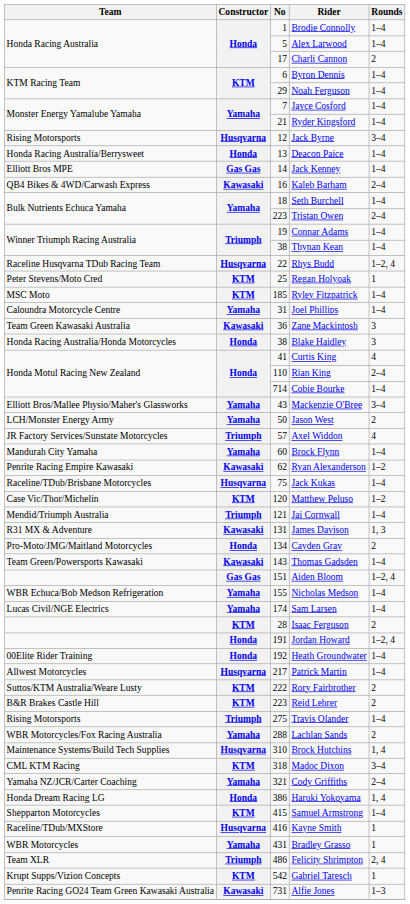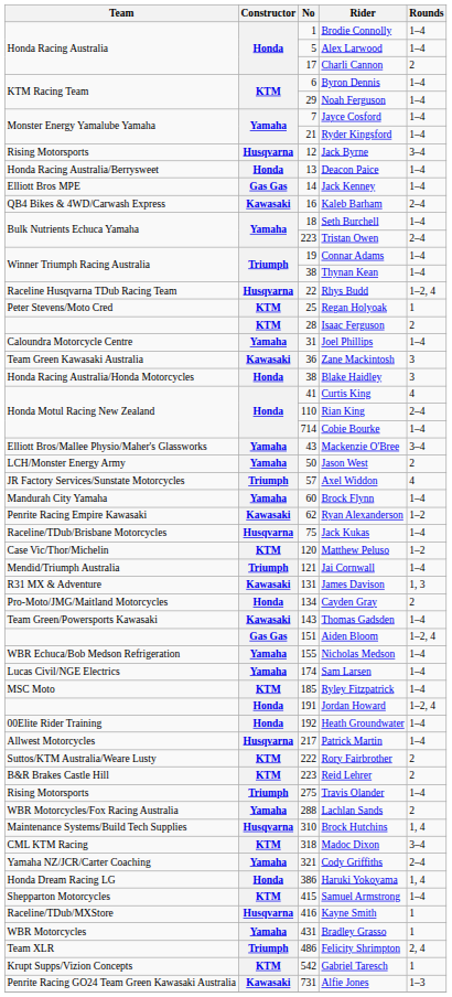 <table class="wikitable" style="font-size: 85%;">
 <tr>
 <th>Team</th>
 <th>Constructor</th>
 <th>No</th>
 <th>Rider</th>
 <th>Rounds</th>
 </tr>
 <tr>
 <td rowspan=3>Honda Racing Australia</td>
 <th rowspan=3><a href='#'>Honda</a></th>
 <td align="right">1</td>
 <td> <a href='#'>Brodie Connolly</a></td>
 <td>1–4</td>
 </tr>
 <tr>
 <td align="right">5</td>
 <td> <a href='#'>Alex Larwood</a></td>
 <td>1–4</td>
 </tr>
 <tr>
 <td align="right">17</td>
 <td> <a href='#'>Charli Cannon</a></td>
 <td>2</td>
 </tr>
 <tr>
 <td rowspan=2>KTM Racing Team</td>
 <th rowspan=2><a href='#'>KTM</a></th>
 <td align="right">6</td>
 <td> <a href='#'>Byron Dennis</a></td>
 <td>1–4</td>
 </tr>
 <tr>
 <td align="right">29</td>
 <td> <a href='#'>Noah Ferguson</a></td>
 <td>1–4</td>
 </tr>
 <tr>
 <td rowspan=2>Monster Energy Yamalube Yamaha</td>
 <th rowspan=2><a href='#'>Yamaha</a></th>
 <td align="right">7</td>
 <td> <a href='#'>Jayce Cosford</a></td>
 <td>1–4</td>
 </tr>
 <tr>
 <td align="right">21</td>
 <td> <a href='#'>Ryder Kingsford</a></td>
 <td>1–4</td>
 </tr>
 <tr>
 <td>Rising Motorsports</td>
 <th><a href='#'>Husqvarna</a></th>
 <td align="right">12</td>
 <td> <a href='#'>Jack Byrne</a></td>
 <td>3–4</td>
 </tr>
 <tr>
 <td>Honda Racing Australia/Berrysweet</td>
 <th><a href='#'>Honda</a></th>
 <td align="right">13</td>
 <td> <a href='#'>Deacon Paice</a></td>
 <td>1–4</td>
 </tr>
 <tr>
 <td>Elliott Bros MPE</td>
 <th><a href='#'>Gas Gas</a></th>
 <td align="right">14</td>
 <td> <a href='#'>Jack Kenney</a></td>
 <td>1–4</td>
 </tr>
 <tr>
 <td>QB4 Bikes & 4WD/Carwash Express</td>
 <th><a href='#'>Kawasaki</a></th>
 <td align="right">16</td>
 <td> <a href='#'>Kaleb Barham</a></td>
 <td>2–4</td>
 </tr>
 <tr>
 <td rowspan=2>Bulk Nutrients Echuca Yamaha</td>
 <th rowspan=2><a href='#'>Yamaha</a></th>
 <td align="right">18</td>
 <td> <a href='#'>Seth Burchell</a></td>
 <td>1–4</td>
 </tr>
 <tr>
 <td align="right">223</td>
 <td> <a href='#'>Tristan Owen</a></td>
 <td>2–4</td>
 </tr>
 <tr>
 <td rowspan=2>Winner Triumph Racing Australia</td>
 <th rowspan=2><a href='#'>Triumph</a></th>
 <td align="right">19</td>
 <td> <a href='#'>Connar Adams</a></td>
 <td>1–4</td>
 </tr>
 <tr>
 <td align="right">38</td>
 <td> <a href='#'>Thynan Kean</a></td>
 <td>1–4</td>
 </tr>
 <tr>
 <td>Raceline Husqvarna TDub Racing Team</td>
 <th><a href='#'>Husqvarna</a></th>
 <td align="right">22</td>
 <td> <a href='#'>Rhys Budd</a></td>
 <td>1–2, 4</td>
 </tr>
 <tr>
 <td>Peter Stevens/Moto Cred</td>
 <th><a href='#'>KTM</a></th>
 <td align="right">25</td>
 <td> <a href='#'>Regan Holyoak</a></td>
 <td>1</td>
 </tr>
 <tr>
-<td>MSC Moto</td>
+<td></td>
 <th><a href='#'>KTM</a></th>
-<td align="right">185</td>
-<td> <a href='#'>Ryley Fitzpatrick</a></td>
-<td>1–4</td>
+<td align="right">28</td>
+<td> <a href='#'>Isaac Ferguson</a></td>
+<td>2</td>
 </tr>
 <tr>
 <td>Caloundra Motorcycle Centre</td>
 <th><a href='#'>Yamaha</a></th>
 <td align="right">31</td>
 <td> <a href='#'>Joel Phillips</a></td>
 <td>1–4</td>
 </tr>
 <tr>
 <td>Team Green Kawasaki Australia</td>
 <th><a href='#'>Kawasaki</a></th>
 <td align="right">36</td>
 <td> <a href='#'>Zane Mackintosh</a></td>
 <td>3</td>
 </tr>
 <tr>
 <td>Honda Racing Australia/Honda Motorcycles</td>
 <th><a href='#'>Honda</a></th>
 <td align="right">38</td>
 <td> <a href='#'>Blake Haidley</a></td>
 <td>3</td>
 </tr>
 <tr>
 <td rowspan=3>Honda Motul Racing New Zealand</td>
 <th rowspan=3><a href='#'>Honda</a></th>
 <td align="right">41</td>
 <td> <a href='#'>Curtis King</a></td>
 <td>4</td>
 </tr>
 <tr>
 <td align="right">110</td>
 <td> <a href='#'>Rian King</a></td>
 <td>2–4</td>
 </tr>
 <tr>
 <td align="right">714</td>
 <td> <a href='#'>Cobie Bourke</a></td>
 <td>1–4</td>
 </tr>
 <tr>
 <td>Elliott Bros/Mallee Physio/Maher's Glassworks</td>
 <th><a href='#'>Yamaha</a></th>
 <td align="right">43</td>
 <td> <a href='#'>Mackenzie O'Bree</a></td>
 <td>3–4</td>
 </tr>
 <tr>
 <td>LCH/Monster Energy Army</td>
 <th><a href='#'>Yamaha</a></th>
 <td align="right">50</td>
 <td> <a href='#'>Jason West</a></td>
 <td>2</td>
 </tr>
 <tr>
 <td>JR Factory Services/Sunstate Motorcycles</td>
 <th><a href='#'>Triumph</a></th>
 <td align="right">57</td>
 <td> <a href='#'>Axel Widdon</a></td>
 <td>4</td>
 </tr>
 <tr>
 <td>Mandurah City Yamaha</td>
 <th><a href='#'>Yamaha</a></th>
 <td align="right">60</td>
 <td> <a href='#'>Brock Flynn</a></td>
 <td>1–4</td>
 </tr>
 <tr>
 <td>Penrite Racing Empire Kawasaki</td>
 <th><a href='#'>Kawasaki</a></th>
 <td align="right">62</td>
 <td> <a href='#'>Ryan Alexanderson</a></td>
 <td>1–2</td>
 </tr>
 <tr>
 <td>Raceline/TDub/Brisbane Motorcycles</td>
 <th><a href='#'>Husqvarna</a></th>
 <td align="right">75</td>
 <td> <a href='#'>Jack Kukas</a></td>
 <td>1–4</td>
 </tr>
 <tr>
 <td>Case Vic/Thor/Michelin</td>
 <th><a href='#'>KTM</a></th>
 <td align="right">120</td>
 <td> <a href='#'>Matthew Peluso</a></td>
 <td>1–2</td>
 </tr>
 <tr>
 <td>Mendid/Triumph Australia</td>
 <th><a href='#'>Triumph</a></th>
 <td align="right">121</td>
 <td> <a href='#'>Jai Cornwall</a></td>
 <td>1–4</td>
 </tr>
 <tr>
 <td>R31 MX & Adventure</td>
 <th><a href='#'>Kawasaki</a></th>
 <td align="right">131</td>
 <td> <a href='#'>James Davison</a></td>
 <td>1, 3</td>
 </tr>
 <tr>
 <td>Pro-Moto/JMG/Maitland Motorcycles</td>
 <th><a href='#'>Honda</a></th>
 <td align="right">134</td>
 <td> <a href='#'>Cayden Gray</a></td>
 <td>2</td>
 </tr>
 <tr>
 <td>Team Green/Powersports Kawasaki</td>
 <th><a href='#'>Kawasaki</a></th>
 <td align="right">143</td>
 <td> <a href='#'>Thomas Gadsden</a></td>
 <td>1–4</td>
 </tr>
 <tr>
 <td></td>
 <th><a href='#'>Gas Gas</a></th>
 <td align="right">151</td>
 <td> <a href='#'>Aiden Bloom</a></td>
 <td>1–2, 4</td>
 </tr>
 <tr>
 <td>WBR Echuca/Bob Medson Refrigeration</td>
 <th><a href='#'>Yamaha</a></th>
 <td align="right">155</td>
 <td> <a href='#'>Nicholas Medson</a></td>
 <td>1–4</td>
 </tr>
 <tr>
 <td>Lucas Civil/NGE Electrics</td>
 <th><a href='#'>Yamaha</a></th>
 <td align="right">174</td>
 <td> <a href='#'>Sam Larsen</a></td>
 <td>1–4</td>
 </tr>
 <tr>
-<td></td>
+<td>MSC Moto</td>
 <th><a href='#'>KTM</a></th>
-<td align="right">28</td>
-<td> <a href='#'>Isaac Ferguson</a></td>
-<td>2</td>
+<td align="right">185</td>
+<td> <a href='#'>Ryley Fitzpatrick</a></td>
+<td>1–4</td>
 </tr>
 <tr>
 <td></td>
 <th><a href='#'>Honda</a></th>
 <td align="right">191</td>
 <td> <a href='#'>Jordan Howard</a></td>
 <td>1–2, 4</td>
 </tr>
 <tr>
 <td>00Elite Rider Training</td>
 <th><a href='#'>Honda</a></th>
 <td align="right">192</td>
 <td> <a href='#'>Heath Groundwater</a></td>
 <td>1–4</td>
 </tr>
 <tr>
 <td>Allwest Motorcycles</td>
 <th><a href='#'>Husqvarna</a></th>
 <td align="right">217</td>
 <td> <a href='#'>Patrick Martin</a></td>
 <td>1–4</td>
 </tr>
 <tr>
 <td>Suttos/KTM Australia/Weare Lusty</td>
 <th><a href='#'>KTM</a></th>
 <td align="right">222</td>
 <td> <a href='#'>Rory Fairbrother</a></td>
 <td>2</td>
 </tr>
 <tr>
 <td>B&R Brakes Castle Hill</td>
 <th><a href='#'>KTM</a></th>
 <td align="right">223</td>
 <td> <a href='#'>Reid Lehrer</a></td>
 <td>2</td>
 </tr>
 <tr>
 <td>Rising Motorsports</td>
 <th><a href='#'>Triumph</a></th>
 <td align="right">275</td>
 <td> <a href='#'>Travis Olander</a></td>
 <td>1–4</td>
 </tr>
 <tr>
 <td>WBR Motorcycles/Fox Racing Australia</td>
 <th><a href='#'>Yamaha</a></th>
 <td align="right">288</td>
 <td> <a href='#'>Lachlan Sands</a></td>
 <td>2</td>
 </tr>
 <tr>
 <td>Maintenance Systems/Build Tech Supplies</td>
 <th><a href='#'>Husqvarna</a></th>
 <td align="right">310</td>
 <td> <a href='#'>Brock Hutchins</a></td>
 <td>1, 4</td>
 </tr>
 <tr>
 <td>CML KTM Racing</td>
 <th><a href='#'>KTM</a></th>
 <td align="right">318</td>
 <td> <a href='#'>Madoc Dixon</a></td>
 <td>3–4</td>
 </tr>
 <tr>
 <td>Yamaha NZ/JCR/Carter Coaching</td>
 <th><a href='#'>Yamaha</a></th>
 <td align="right">321</td>
 <td> <a href='#'>Cody Griffiths</a></td>
 <td>2–4</td>
 </tr>
 <tr>
 <td>Honda Dream Racing LG</td>
 <th><a href='#'>Honda</a></th>
 <td align="right">386</td>
 <td> <a href='#'>Haruki Yokoyama</a></td>
 <td>1, 4</td>
 </tr>
 <tr>
 <td>Shepparton Motorcycles</td>
 <th><a href='#'>KTM</a></th>
 <td align="right">415</td>
 <td> <a href='#'>Samuel Armstrong</a></td>
 <td>1–4</td>
 </tr>
 <tr>
 <td>Raceline/TDub/MXStore</td>
 <th><a href='#'>Husqvarna</a></th>
 <td align="right">416</td>
 <td> <a href='#'>Kayne Smith</a></td>
 <td>1</td>
 </tr>
 <tr>
 <td>WBR Motorcycles</td>
 <th><a href='#'>Yamaha</a></th>
 <td align="right">431</td>
 <td> <a href='#'>Bradley Grasso</a></td>
 <td>1</td>
 </tr>
 <tr>
 <td>Team XLR</td>
 <th><a href='#'>Triumph</a></th>
 <td align="right">486</td>
 <td> <a href='#'>Felicity Shrimpton</a></td>
 <td>2, 4</td>
 </tr>
 <tr>
 <td>Krupt Supps/Vizion Concepts</td>
 <th><a href='#'>KTM</a></th>
 <td align="right">542</td>
 <td> <a href='#'>Gabriel Taresch</a></td>
 <td>1</td>
 </tr>
 <tr>
 <td>Penrite Racing GO24 Team Green Kawasaki Australia</td>
 <th><a href='#'>Kawasaki</a></th>
 <td align="right">731</td>
 <td> <a href='#'>Alfie Jones</a></td>
 <td>1–3</td>
 </tr>
 <tr>
 </tr>
 </table>
